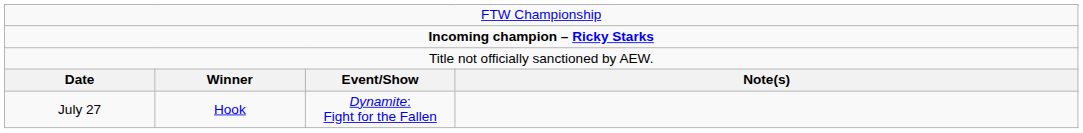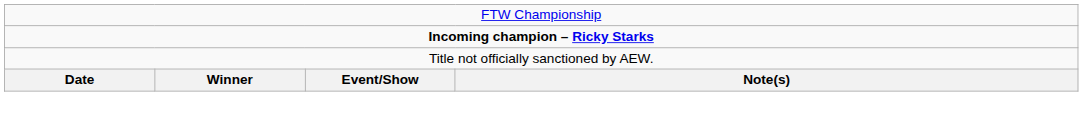 <table class="wikitable" style="text-align:center; width:100%;">
 <tr>
 <td colspan="4" style="text-align: center;"><a href='#'>FTW Championship</a></td>
 </tr>
 <tr>
 <td colspan="4" style="text-align: center;"><strong>Incoming champion – <a href='#'>Ricky Starks</a></strong></td>
 </tr>
 <tr>
 <td colspan="4">Title not officially sanctioned by AEW.</td>
 </tr>
 <tr>
 <th width=14%>Date</th>
 <th width=14%>Winner</th>
 <th width=14%>Event/Show</th>
 <th width=58%>Note(s)</th>
 </tr>
-<tr>
-<td>July 27</td>
-<td><a href='#'>Hook</a></td>
-<td><a href='#'><em>Dynamite</em>:<br>Fight for the Fallen</a></td>
-<td></td>
-</tr>
 </table>
